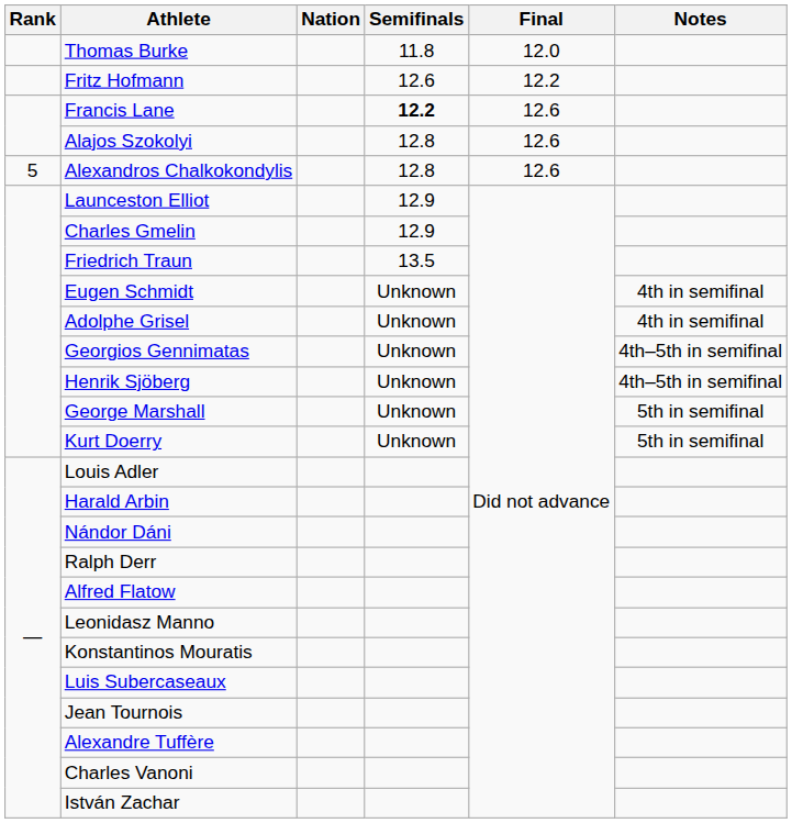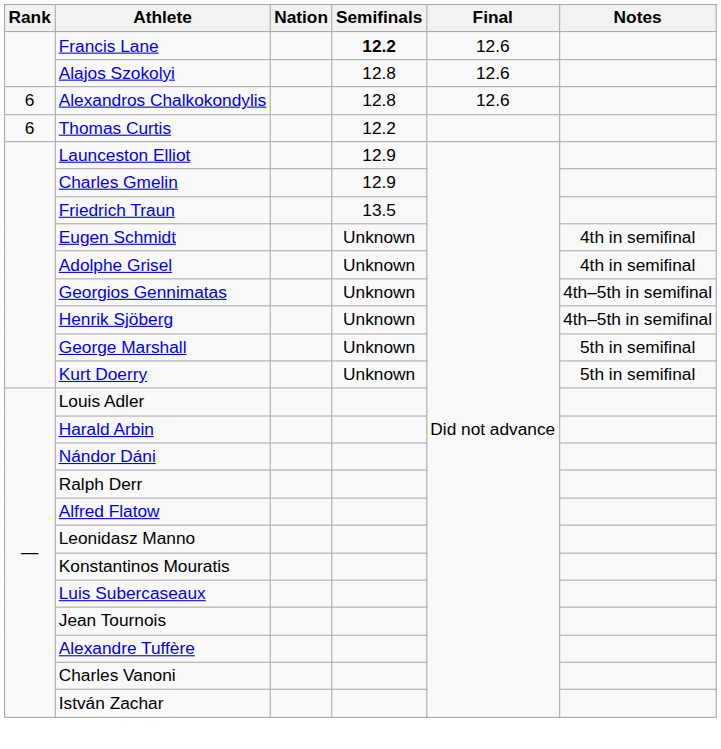 <table class="wikitable sortable" style="text-align:center">
 <tr>
 <th>Rank</th>
 <th>Athlete</th>
 <th>Nation</th>
 <th>Semifinals</th>
 <th>Final</th>
 <th>Notes</th>
-</tr>
-<tr>
-<td></td>
-<td align=left><a href='#'>Thomas Burke</a></td>
-<td align=left></td>
-<td>11.8</td>
-<td>12.0</td>
-<td></td>
-</tr>
-<tr>
-<td></td>
-<td align=left><a href='#'>Fritz Hofmann</a></td>
-<td align=left></td>
-<td>12.6</td>
-<td>12.2</td>
-<td></td>
 </tr>
 <tr>
 <td rowspan=2></td>
 <td align=left><a href='#'>Francis Lane</a></td>
 <td align=left></td>
 <td><strong>12.2</strong></td>
 <td>12.6</td>
 <td></td>
 </tr>
 <tr>
 <td align=left><a href='#'>Alajos Szokolyi</a></td>
 <td align=left></td>
 <td>12.8</td>
 <td>12.6</td>
 <td></td>
 </tr>
 <tr>
-<td>5</td>
+<td>6</td>
 <td align=left><a href='#'>Alexandros Chalkokondylis</a></td>
 <td align=left></td>
 <td>12.8</td>
 <td>12.6</td>
+<td></td>
+</tr>
+<tr>
+<td>6</td>
+<td align=left><a href='#'>Thomas Curtis</a></td>
+<td align=left></td>
+<td>12.2</td>
+<td data-sort-value=99.9></td>
 <td></td>
 </tr>
 <tr>
 <td rowspan=9></td>
 <td align=left><a href='#'>Launceston Elliot</a></td>
 <td align=left></td>
 <td>12.9</td>
 <td rowspan=21 data-sort-value=99.9>Did not advance</td>
 <td></td>
 </tr>
 <tr>
 <td align=left><a href='#'>Charles Gmelin</a></td>
 <td align=left></td>
 <td>12.9</td>
 <td></td>
 </tr>
 <tr>
 <td align=left><a href='#'>Friedrich Traun</a></td>
 <td align=left></td>
 <td>13.5</td>
 <td></td>
 </tr>
 <tr>
 <td align=left><a href='#'>Eugen Schmidt</a></td>
 <td align=left></td>
 <td data-sort-value=60.0>Unknown</td>
 <td>4th in semifinal</td>
 </tr>
 <tr>
 <td align=left><a href='#'>Adolphe Grisel</a></td>
 <td align=left></td>
 <td data-sort-value=60.0>Unknown</td>
 <td>4th in semifinal</td>
 </tr>
 <tr>
 <td align=left><a href='#'>Georgios Gennimatas</a></td>
 <td align=left></td>
 <td data-sort-value=60.0>Unknown</td>
 <td>4th–5th in semifinal</td>
 </tr>
 <tr>
 <td align=left><a href='#'>Henrik Sjöberg</a></td>
 <td align=left></td>
 <td data-sort-value=60.0>Unknown</td>
 <td>4th–5th in semifinal</td>
 </tr>
 <tr>
 <td align=left><a href='#'>George Marshall</a></td>
 <td align=left></td>
 <td data-sort-value=60.0>Unknown</td>
 <td>5th in semifinal</td>
 </tr>
 <tr>
 <td align=left><a href='#'>Kurt Doerry</a></td>
 <td align=left></td>
 <td data-sort-value=60.0>Unknown</td>
 <td>5th in semifinal</td>
 </tr>
 <tr>
 <td rowspan=12 data-sort-value=16>—</td>
 <td align=left>Louis Adler</td>
 <td align=left></td>
 <td data-sort-value=99.9></td>
 <td></td>
 </tr>
 <tr>
 <td align=left><a href='#'>Harald Arbin</a></td>
 <td align=left></td>
 <td data-sort-value=99.9></td>
 <td></td>
 </tr>
 <tr>
 <td align=left><a href='#'>Nándor Dáni</a></td>
 <td align=left></td>
 <td data-sort-value=99.9></td>
 <td></td>
 </tr>
 <tr>
 <td align=left>Ralph Derr</td>
 <td align=left></td>
 <td data-sort-value=99.9></td>
 <td></td>
 </tr>
 <tr>
 <td align=left><a href='#'>Alfred Flatow</a></td>
 <td align=left></td>
 <td data-sort-value=99.9></td>
 <td></td>
 </tr>
 <tr>
 <td align=left>Leonidasz Manno</td>
 <td align=left></td>
 <td data-sort-value=99.9></td>
 <td></td>
 </tr>
 <tr>
 <td align=left>Konstantinos Mouratis</td>
 <td align=left></td>
 <td data-sort-value=99.9></td>
 <td></td>
 </tr>
 <tr>
 <td align=left><a href='#'>Luis Subercaseaux</a></td>
 <td align=left></td>
 <td data-sort-value=99.9></td>
 <td></td>
 </tr>
 <tr>
 <td align=left>Jean Tournois</td>
 <td align=left></td>
 <td data-sort-value=99.9></td>
 <td></td>
 </tr>
 <tr>
 <td align=left><a href='#'>Alexandre Tuffère</a></td>
 <td align=left></td>
 <td data-sort-value=99.9></td>
 <td></td>
 </tr>
 <tr>
 <td align=left>Charles Vanoni</td>
 <td align=left></td>
 <td data-sort-value=99.9></td>
 <td></td>
 </tr>
 <tr>
 <td align=left>István Zachar</td>
 <td align=left></td>
 <td data-sort-value=99.9></td>
 <td></td>
 </tr>
 </table>
